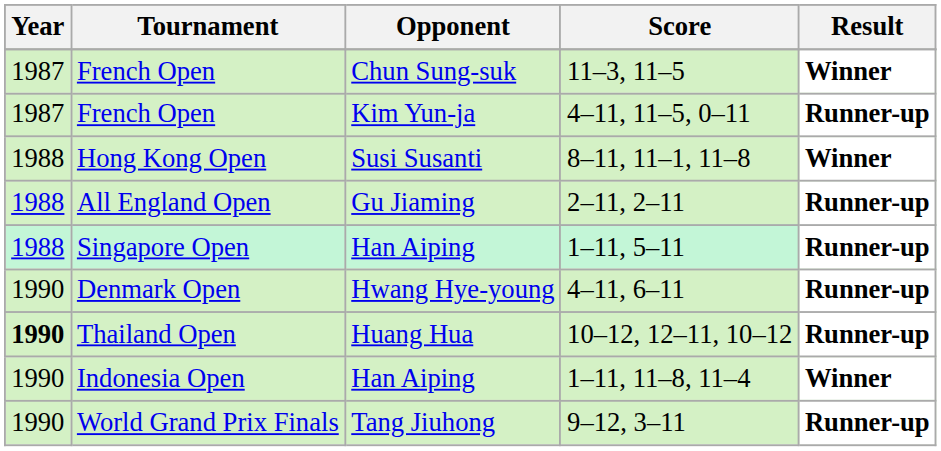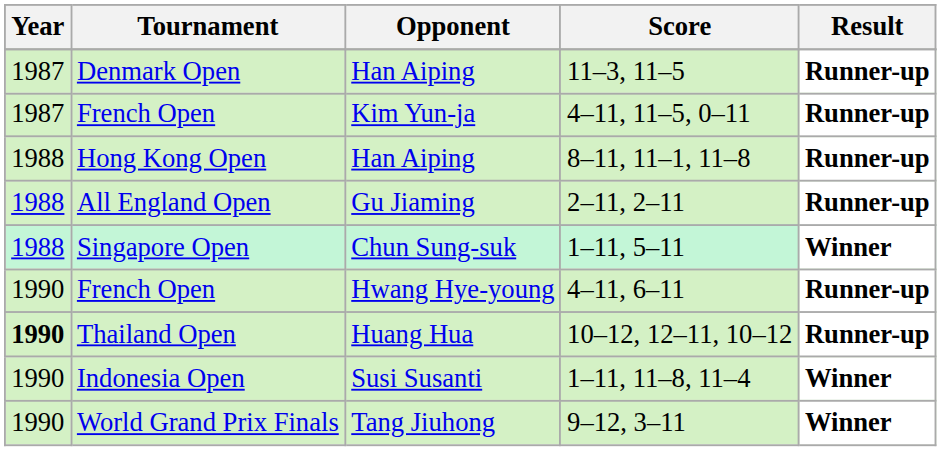 <table class="sortable wikitable" style="font-size: 90%;">
 <tr>
 <th>Year</th>
 <th>Tournament</th>
 <th>Opponent</th>
 <th>Score</th>
 <th>Result</th>
 </tr>
 <tr>
 </tr>
 <tr style="background:#D4F1C5">
 <td align="center">1987</td>
-<td align="left"><a href='#'>French Open</a></td>
-<td align="left"> <a href='#'>Chun Sung-suk</a></td>
+<td align="left"><a href='#'>Denmark Open</a></td>
+<td align="left"> <a href='#'>Han Aiping</a></td>
 <td align="left">11–3, 11–5</td>
-<td style="text-align:left; background:white"> <strong>Winner</strong></td>
+<td style="text-align:left; background:white"> <strong>Runner-up</strong></td>
 </tr>
 <tr style="background:#D4F1C5">
 <td align="center">1987</td>
 <td align="left"><a href='#'>French Open</a></td>
 <td align="left"> <a href='#'>Kim Yun-ja</a></td>
 <td align="left">4–11, 11–5, 0–11</td>
 <td style="text-align:left; background:white"> <strong>Runner-up</strong></td>
 </tr>
 <tr style="background:#D4F1C5">
 <td align="center">1988</td>
 <td align="left"><a href='#'>Hong Kong Open</a></td>
-<td align="left"> <a href='#'>Susi Susanti</a></td>
+<td align="left"> <a href='#'>Han Aiping</a></td>
 <td align="left">8–11, 11–1, 11–8</td>
-<td style="text-align:left; background:white"> <strong>Winner</strong></td>
+<td style="text-align:left; background:white"> <strong>Runner-up</strong></td>
 </tr>
 <tr style="background:#D4F1C5">
 <td align="center"><a href='#'>1988</a></td>
 <td align="left"><a href='#'>All England Open</a></td>
 <td align="left"> <a href='#'>Gu Jiaming</a></td>
 <td align="left">2–11, 2–11</td>
 <td style="text-align:left; background:white"> <strong>Runner-up</strong></td>
 </tr>
 <tr style="background:#C3F6D7">
 <td align="center"><a href='#'>1988</a></td>
 <td align="left"><a href='#'>Singapore Open</a></td>
-<td align="left"> <a href='#'>Han Aiping</a></td>
+<td align="left"> <a href='#'>Chun Sung-suk</a></td>
 <td align="left">1–11, 5–11</td>
-<td style="text-align:left; background:white"> <strong>Runner-up</strong></td>
+<td style="text-align:left; background:white"> <strong>Winner</strong></td>
 </tr>
 <tr style="background:#D4F1C5">
 <td align="center">1990</td>
-<td align="left"><a href='#'>Denmark Open</a></td>
+<td align="left"><a href='#'>French Open</a></td>
 <td align="left"> <a href='#'>Hwang Hye-young</a></td>
 <td align="left">4–11, 6–11</td>
 <td style="text-align:left; background:white"> <strong>Runner-up</strong></td>
 </tr>
 <tr style="background:#D4F1C5">
 <td align="center"><strong>1990</strong></td>
 <td align="left"><a href='#'>Thailand Open</a></td>
 <td align="left"> <a href='#'>Huang Hua</a></td>
 <td align="left">10–12, 12–11, 10–12</td>
 <td style="text-align:left; background:white"> <strong>Runner-up</strong></td>
 </tr>
 <tr style="background:#D4F1C5">
 <td align="center">1990</td>
 <td align="left"><a href='#'>Indonesia Open</a></td>
-<td align="left"> <a href='#'>Han Aiping</a></td>
+<td align="left"> <a href='#'>Susi Susanti</a></td>
 <td align="left">1–11, 11–8, 11–4</td>
 <td style="text-align:left; background:white"> <strong>Winner</strong></td>
 </tr>
 <tr style="background:#D4F1C5">
 <td align="center">1990</td>
 <td align="left"><a href='#'>World Grand Prix Finals</a></td>
 <td align="left"> <a href='#'>Tang Jiuhong</a></td>
 <td align="left">9–12, 3–11</td>
-<td style="text-align:left; background:white"> <strong>Runner-up</strong></td>
+<td style="text-align:left; background:white"> <strong>Winner</strong></td>
 </tr>
 </table>
